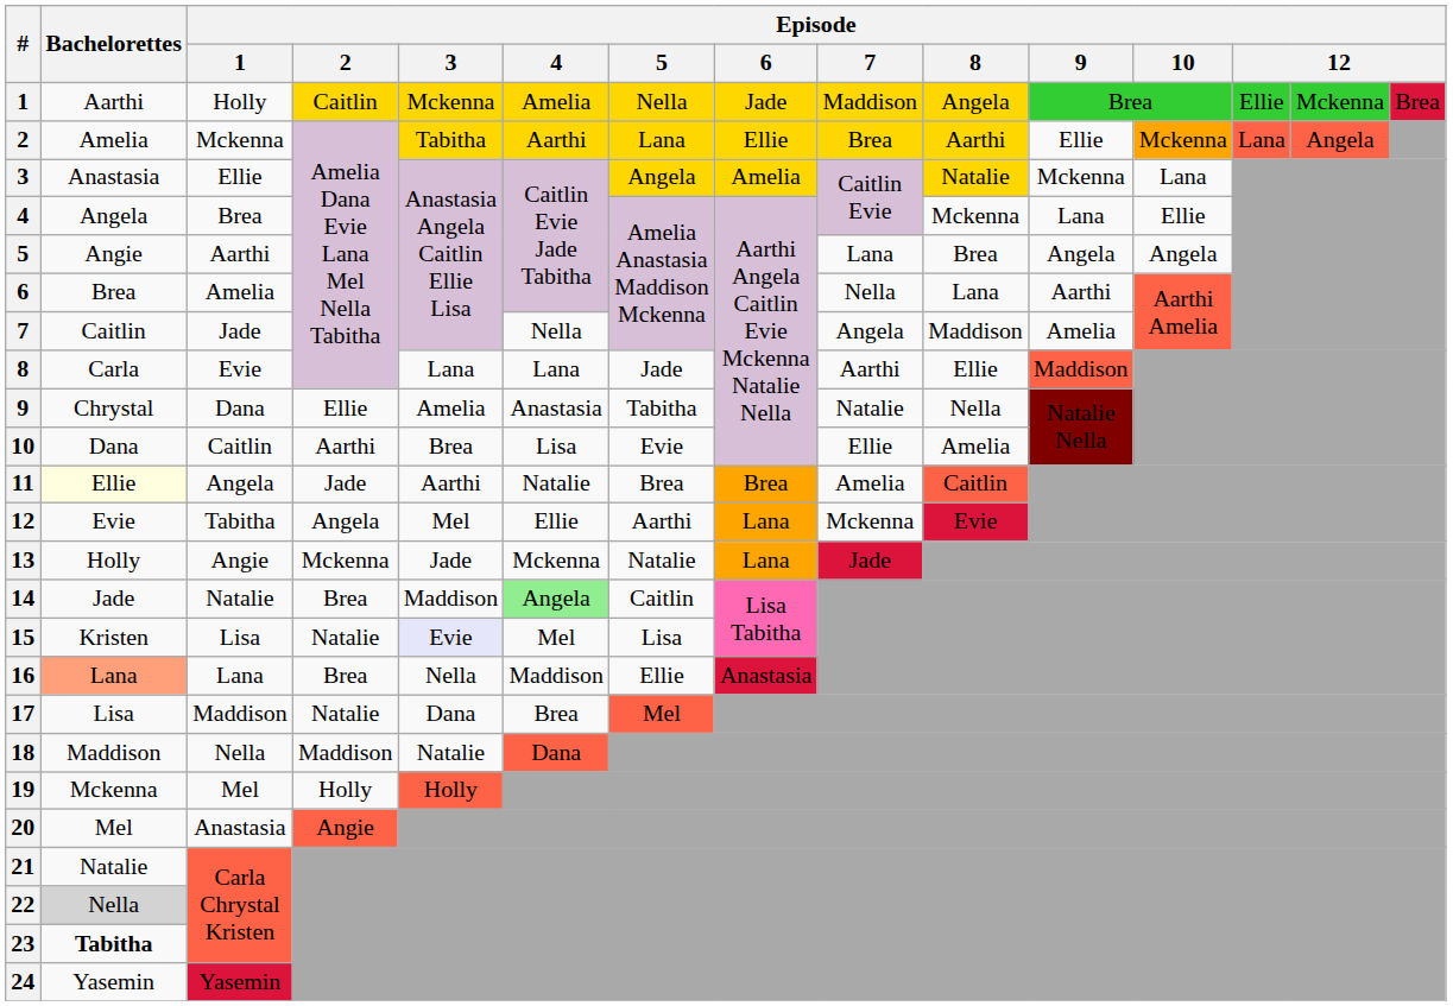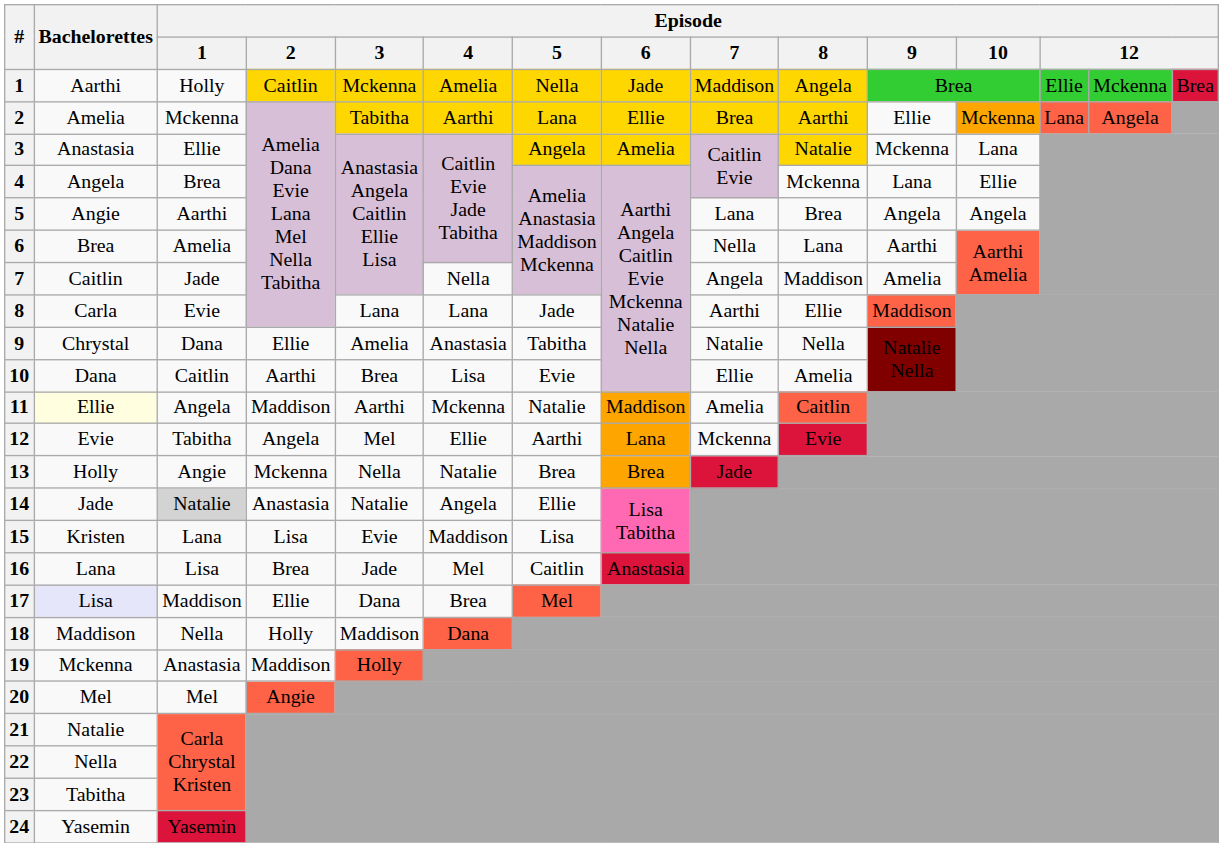 <table class="wikitable" style="text-align:center; font-size:92%">
 <tr>
 <th rowspan="2">#</th>
 <th rowspan="2">Bachelorettes</th>
 <th colspan="13">Episode</th>
 </tr>
 <tr>
 <th>1</th>
 <th>2</th>
 <th>3</th>
 <th>4</th>
 <th>5</th>
 <th>6</th>
 <th>7</th>
 <th>8</th>
 <th>9</th>
 <th>10</th>
 <th colspan="3">12</th>
 </tr>
 <tr>
 <th>1</th>
 <td>Aarthi</td>
 <td>Holly</td>
 <td bgcolor="gold">Caitlin</td>
 <td bgcolor="gold">Mckenna</td>
 <td bgcolor="gold">Amelia</td>
 <td bgcolor="gold">Nella</td>
 <td bgcolor="gold">Jade</td>
 <td bgcolor="gold">Maddison</td>
 <td bgcolor="gold">Angela</td>
 <td colspan="2" bgcolor="limegreen">Brea</td>
 <td bgcolor="limegreen">Ellie</td>
 <td bgcolor="limegreen">Mckenna</td>
 <td bgcolor="crimson"><span>Brea</span></td>
 </tr>
 <tr>
 <th>2</th>
 <td>Amelia</td>
 <td>Mckenna</td>
 <td rowspan="7" bgcolor="thistle">Amelia<br>Dana<br>Evie<br>Lana<br>Mel<br>Nella<br>Tabitha</td>
 <td bgcolor="gold">Tabitha</td>
 <td bgcolor="gold">Aarthi</td>
 <td bgcolor="gold">Lana</td>
 <td bgcolor="gold">Ellie</td>
 <td bgcolor="gold">Brea</td>
 <td bgcolor="gold">Aarthi</td>
 <td>Ellie</td>
 <td bgcolor="orange">Mckenna</td>
 <td bgcolor="tomato">Lana</td>
 <td bgcolor="tomato">Angela</td>
 <td bgcolor="darkgrey"></td>
 </tr>
 <tr>
 <th>3</th>
 <td>Anastasia</td>
 <td>Ellie</td>
 <td rowspan="5" bgcolor="thistle">Anastasia<br>Angela<br>Caitlin<br>Ellie<br>Lisa</td>
 <td rowspan="4" bgcolor="thistle">Caitlin<br>Evie<br>Jade<br>Tabitha</td>
 <td bgcolor="gold">Angela</td>
 <td bgcolor="gold">Amelia</td>
 <td rowspan="2" bgcolor="thistle">Caitlin<br>Evie</td>
 <td bgcolor="gold">Natalie</td>
 <td>Mckenna</td>
 <td>Lana</td>
 <td colspan="3" rowspan="5" bgcolor="darkgrey"></td>
 </tr>
 <tr>
 <th>4</th>
 <td>Angela</td>
 <td>Brea</td>
 <td rowspan="4" bgcolor="thistle">Amelia<br>Anastasia<br>Maddison<br>Mckenna</td>
 <td rowspan="7" bgcolor="thistle">Aarthi<br>Angela<br>Caitlin<br>Evie<br>Mckenna<br>Natalie<br>Nella</td>
 <td>Mckenna</td>
 <td>Lana</td>
 <td>Ellie</td>
 </tr>
 <tr>
 <th>5</th>
 <td>Angie</td>
 <td>Aarthi</td>
 <td>Lana</td>
 <td>Brea</td>
 <td>Angela</td>
 <td>Angela</td>
 </tr>
 <tr>
 <th>6</th>
 <td>Brea</td>
 <td>Amelia</td>
 <td>Nella</td>
 <td>Lana</td>
 <td>Aarthi</td>
 <td rowspan="2" bgcolor="tomato">Aarthi<br>Amelia</td>
 </tr>
 <tr>
 <th>7</th>
 <td>Caitlin</td>
 <td>Jade</td>
 <td>Nella</td>
 <td>Angela</td>
 <td>Maddison</td>
 <td>Amelia</td>
 </tr>
 <tr>
 <th>8</th>
 <td>Carla</td>
 <td>Evie</td>
 <td>Lana</td>
 <td>Lana</td>
 <td>Jade</td>
 <td>Aarthi</td>
 <td>Ellie</td>
 <td bgcolor="tomato">Maddison</td>
 <td colspan="4" rowspan="3" bgcolor="darkgrey"></td>
 </tr>
 <tr>
 <th>9</th>
 <td>Chrystal</td>
 <td>Dana</td>
 <td>Ellie</td>
 <td>Amelia</td>
 <td>Anastasia</td>
 <td>Tabitha</td>
 <td>Natalie</td>
 <td>Nella</td>
 <td rowspan="2" bgcolor="maroon"><span>Natalie<br>Nella</span></td>
 </tr>
 <tr>
 <th>10</th>
 <td>Dana</td>
 <td>Caitlin</td>
 <td>Aarthi</td>
 <td>Brea</td>
 <td>Lisa</td>
 <td>Evie</td>
 <td>Ellie</td>
 <td>Amelia</td>
 </tr>
 <tr>
 <th>11</th>
 <td style="background: lightyellow;">Ellie</td>
 <td>Angela</td>
-<td>Jade</td>
+<td>Maddison</td>
 <td>Aarthi</td>
+<td>Mckenna</td>
 <td>Natalie</td>
-<td>Brea</td>
-<td bgcolor="orange">Brea</td>
+<td bgcolor="orange">Maddison</td>
 <td>Amelia</td>
 <td bgcolor="tomato">Caitlin</td>
 <td colspan="5" rowspan="2" bgcolor="darkgrey"></td>
 </tr>
 <tr>
 <th>12</th>
 <td>Evie</td>
 <td>Tabitha</td>
 <td>Angela</td>
 <td>Mel</td>
 <td>Ellie</td>
 <td>Aarthi</td>
 <td bgcolor="orange">Lana</td>
 <td>Mckenna</td>
 <td bgcolor="crimson"><span>Evie</span></td>
 </tr>
 <tr>
 <th>13</th>
 <td>Holly</td>
 <td>Angie</td>
 <td>Mckenna</td>
-<td>Jade</td>
-<td>Mckenna</td>
+<td>Nella</td>
 <td>Natalie</td>
-<td bgcolor="orange">Lana</td>
+<td>Brea</td>
+<td bgcolor="orange">Brea</td>
 <td bgcolor="crimson"><span>Jade</span></td>
 <td colspan="6" bgcolor="darkgrey"></td>
 </tr>
 <tr>
 <th>14</th>
 <td>Jade</td>
+<td style="background: lightgrey;">Natalie</td>
+<td>Anastasia</td>
 <td>Natalie</td>
-<td>Brea</td>
-<td>Maddison</td>
-<td style="background: lightgreen;">Angela</td>
-<td>Caitlin</td>
+<td>Angela</td>
+<td>Ellie</td>
 <td rowspan="2"  bgcolor="hotpink">Lisa<br>Tabitha</td>
 <td colspan="7" rowspan="3" bgcolor="darkgrey"></td>
 </tr>
 <tr>
 <th>15</th>
 <td>Kristen</td>
+<td>Lana</td>
 <td>Lisa</td>
-<td>Natalie</td>
-<td style="background: lavender;">Evie</td>
-<td>Mel</td>
+<td>Evie</td>
+<td>Maddison</td>
 <td>Lisa</td>
 </tr>
 <tr>
 <th>16</th>
-<td style="background: lightsalmon;">Lana</td>
 <td>Lana</td>
+<td>Lisa</td>
 <td>Brea</td>
-<td>Nella</td>
-<td>Maddison</td>
-<td>Ellie</td>
+<td>Jade</td>
+<td>Mel</td>
+<td>Caitlin</td>
 <td bgcolor="crimson"><span>Anastasia</span></td>
 </tr>
 <tr>
 <th>17</th>
-<td>Lisa</td>
+<td style="background: lavender;">Lisa</td>
 <td>Maddison</td>
-<td>Natalie</td>
+<td>Ellie</td>
 <td>Dana</td>
 <td>Brea</td>
 <td bgcolor="tomato">Mel</td>
 <td colspan="8" bgcolor="darkgrey"></td>
 </tr>
 <tr>
 <th>18</th>
 <td>Maddison</td>
 <td>Nella</td>
+<td>Holly</td>
 <td>Maddison</td>
-<td>Natalie</td>
 <td bgcolor="tomato">Dana</td>
 <td colspan="9" bgcolor="darkgrey"></td>
 </tr>
 <tr>
 <th>19</th>
 <td>Mckenna</td>
-<td>Mel</td>
-<td>Holly</td>
+<td>Anastasia</td>
+<td>Maddison</td>
 <td bgcolor="tomato">Holly</td>
 <td colspan="10" bgcolor="darkgrey"></td>
 </tr>
 <tr>
 <th>20</th>
 <td>Mel</td>
-<td>Anastasia</td>
+<td>Mel</td>
 <td bgcolor="tomato">Angie</td>
 <td colspan="11" bgcolor="darkgrey"></td>
 </tr>
 <tr>
 <th>21</th>
 <td>Natalie</td>
 <td rowspan="3" bgcolor="tomato">Carla<br>Chrystal<br>Kristen</td>
 <td colspan="12" rowspan="4" bgcolor="darkgrey"></td>
 </tr>
 <tr>
 <th>22</th>
-<td style="background: lightgrey;">Nella</td>
+<td>Nella</td>
 </tr>
 <tr>
 <th>23</th>
-<td><strong>Tabitha</strong></td>
+<td>Tabitha</td>
 </tr>
 <tr>
 <th>24</th>
 <td>Yasemin</td>
 <td bgcolor="crimson"><span>Yasemin</span></td>
 </tr>
 </table>
